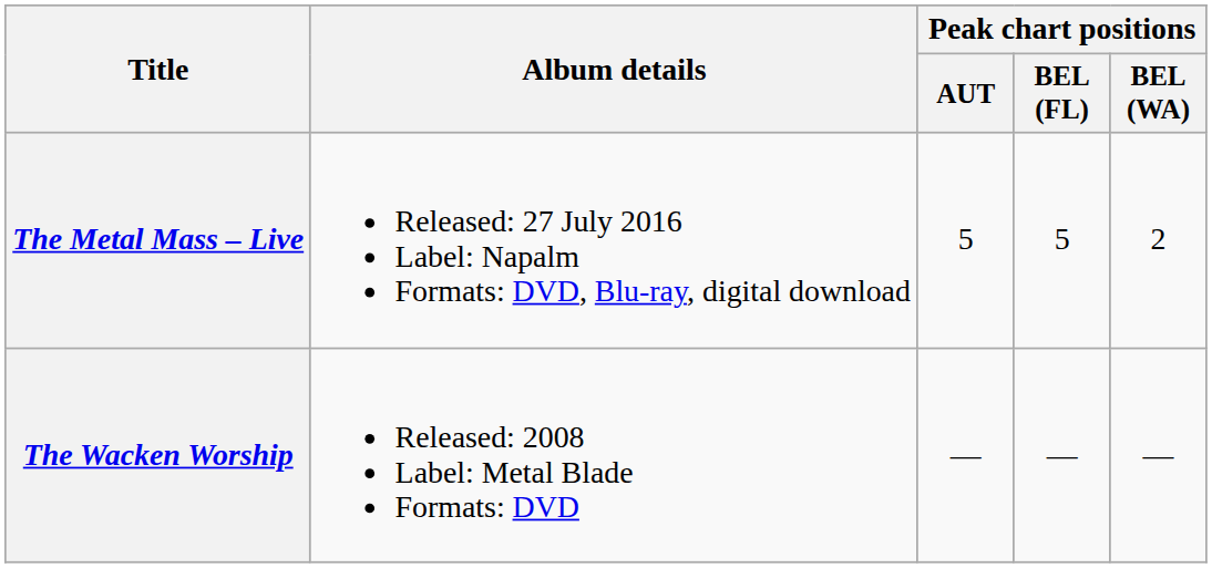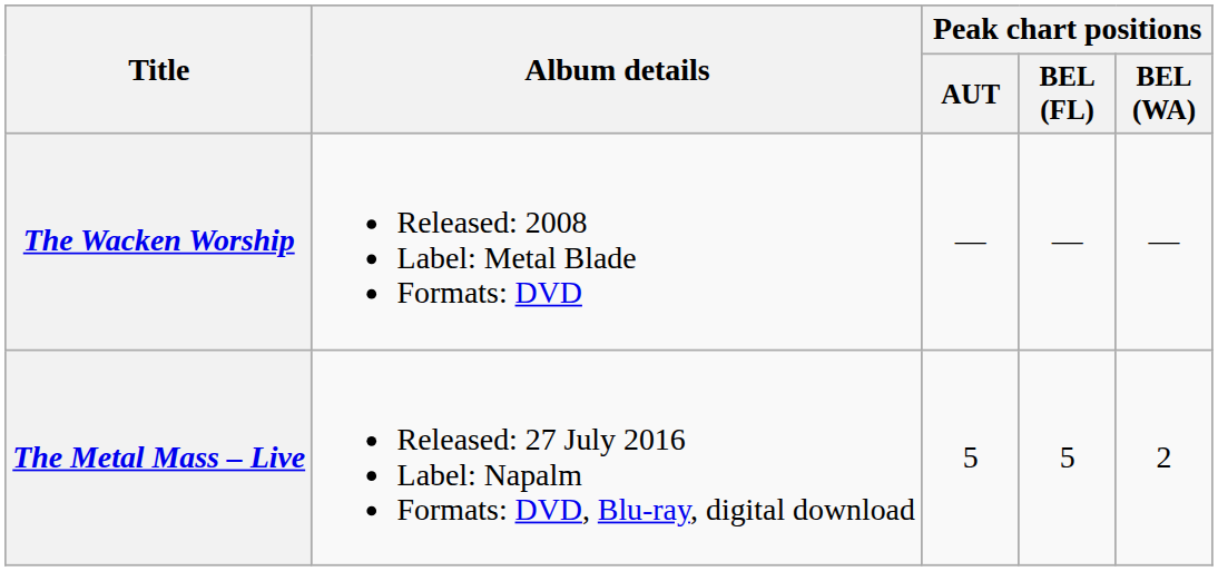 <table class="wikitable plainrowheaders">
 <tr>
 <th rowspan="2">Title</th>
 <th rowspan="2">Album details</th>
 <th colspan="3">Peak chart positions</th>
 </tr>
 <tr>
 <th style="width:3em;font-size:90%;">AUT<br></th>
 <th style="width:3em;font-size:90%;">BEL<br>(FL)<br></th>
 <th style="width:3em;font-size:90%;">BEL<br>(WA)<br></th>
 </tr>
 <tr>
+<th scope="row"><em><a href='#'>The Wacken Worship</a></em></th>
+<td><br><ul><li>Released: 2008</li><li>Label: Metal Blade</li><li>Formats: <a href='#'>DVD</a></li></ul></td>
+<td align="center">—</td>
+<td align="center">—</td>
+<td align="center">—</td>
+</tr>
+<tr>
 <th scope="row"><em><a href='#'>The Metal Mass – Live</a></em></th>
 <td><br><ul><li>Released: 27 July 2016</li><li>Label: Napalm</li><li>Formats: <a href='#'>DVD</a>, <a href='#'>Blu-ray</a>, digital download</li></ul></td>
 <td align="center">5</td>
 <td align="center">5</td>
 <td align="center">2</td>
 </tr>
-<tr>
-<th scope="row"><em><a href='#'>The Wacken Worship</a></em></th>
-<td><br><ul><li>Released: 2008</li><li>Label: Metal Blade</li><li>Formats: <a href='#'>DVD</a></li></ul></td>
-<td align="center">—</td>
-<td align="center">—</td>
-<td align="center">—</td>
-</tr>
 </table>
